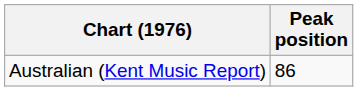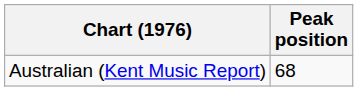 <table class="wikitable sortable">
 <tr>
 <th>Chart (1976)</th>
 <th>Peak<br>position</th>
 </tr>
 <tr>
 <td>Australian (<a href='#'>Kent Music Report</a>)</td>
-<td>86</td>
+<td>68</td>
 </tr>
 </table>
